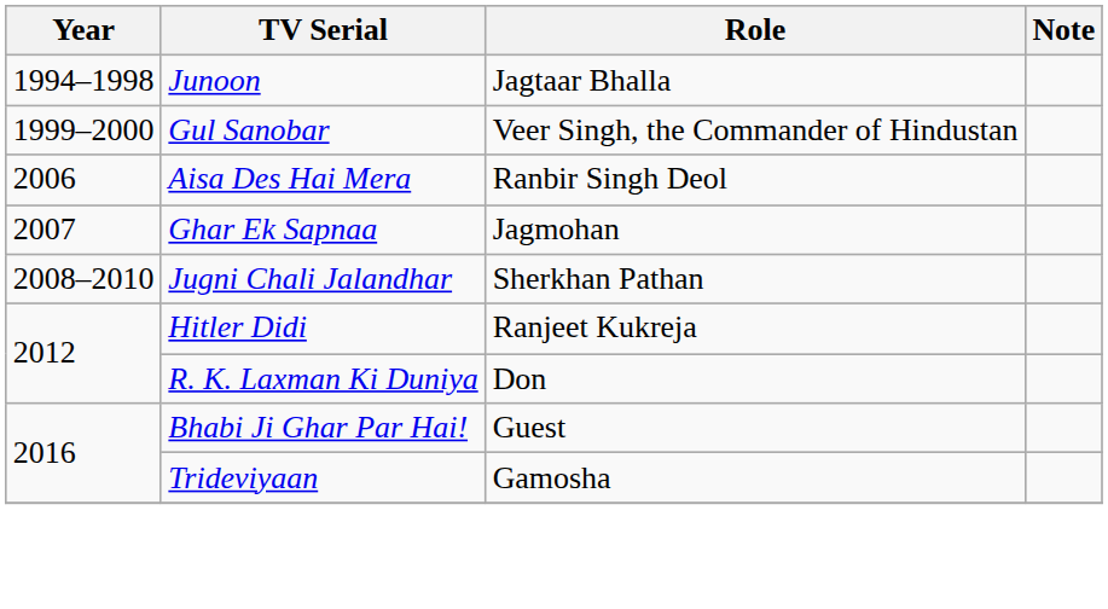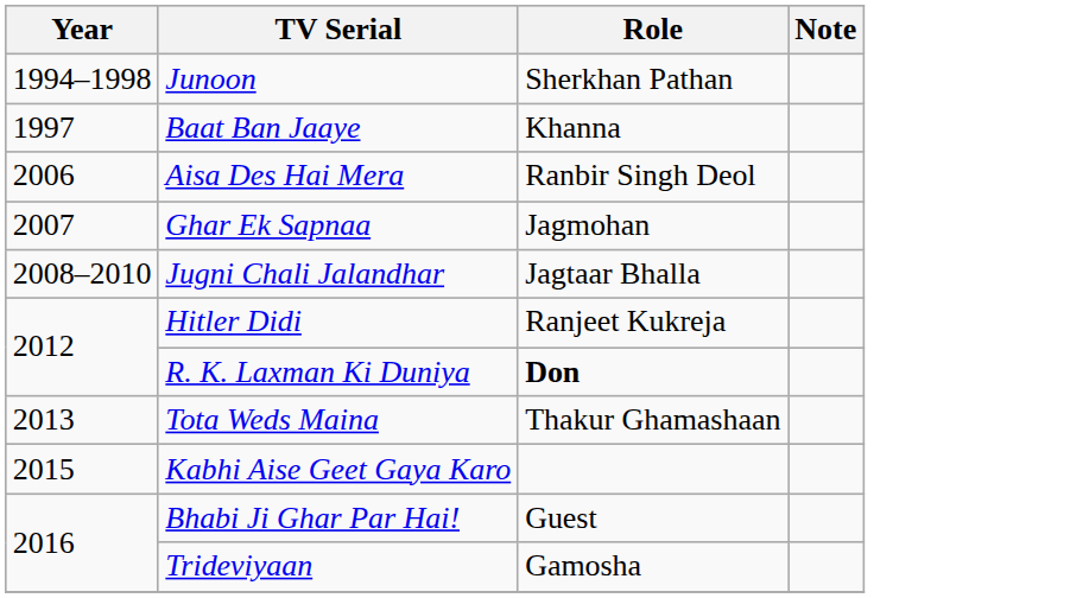 <table class="wikitable sortable">
 <tr>
 <th scope="col">Year</th>
 <th scope="col">TV Serial</th>
 <th class="unsortable" >Role</th>
 <th class="unsortable">Note</th>
 </tr>
 <tr>
 <td>1994–1998</td>
 <td><em><a href='#'>Junoon</a></em></td>
-<td>Jagtaar Bhalla</td>
+<td>Sherkhan Pathan</td>
 <td></td>
 </tr>
 <tr>
-<td>1999–2000</td>
-<td><em><a href='#'>Gul Sanobar</a></em></td>
-<td>Veer Singh, the Commander of Hindustan</td>
+<td>1997</td>
+<td><em><a href='#'>Baat Ban Jaaye</a></em></td>
+<td>Khanna</td>
 <td></td>
 </tr>
 <tr>
 <td>2006</td>
 <td><em><a href='#'>Aisa Des Hai Mera</a></em></td>
 <td>Ranbir Singh Deol</td>
 <td></td>
 </tr>
 <tr>
 <td>2007</td>
 <td><em><a href='#'>Ghar Ek Sapnaa</a></em></td>
 <td>Jagmohan</td>
 <td></td>
 </tr>
 <tr>
 <td>2008–2010</td>
 <td><em><a href='#'>Jugni Chali Jalandhar</a></em></td>
-<td>Sherkhan Pathan</td>
+<td>Jagtaar Bhalla</td>
 <td></td>
 </tr>
 <tr>
 <td rowspan="2">2012</td>
 <td><em><a href='#'>Hitler Didi</a></em></td>
 <td>Ranjeet Kukreja</td>
 <td></td>
 </tr>
 <tr>
 <td><em><a href='#'>R. K. Laxman Ki Duniya</a></em></td>
-<td>Don</td>
+<td><strong>Don</strong></td>
+<td></td>
+</tr>
+<tr>
+<td>2013</td>
+<td><em><a href='#'>Tota Weds Maina</a></em></td>
+<td>Thakur Ghamashaan</td>
+<td></td>
+</tr>
+<tr>
+<td>2015</td>
+<td><em><a href='#'>Kabhi Aise Geet Gaya Karo</a></em></td>
+<td></td>
 <td></td>
 </tr>
 <tr>
 <td rowspan="2">2016</td>
 <td><em><a href='#'>Bhabi Ji Ghar Par Hai!</a></em></td>
 <td>Guest</td>
 <td></td>
 </tr>
 <tr>
 <td><em><a href='#'>Trideviyaan</a></em></td>
 <td>Gamosha</td>
 <td></td>
 </tr>
 <tr>
 </tr>
 </table>
